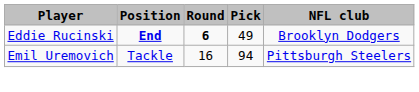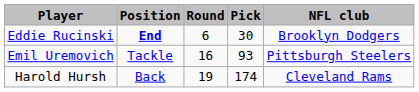 <table class="wikitable" style="text-align:center;">
 <tr style="background:#C0C0C0;">
 <td><strong>Player</strong></td>
 <td><strong>Position</strong></td>
 <td><strong>Round</strong></td>
 <td><strong>Pick</strong></td>
 <td><strong>NFL club</strong></td>
 </tr>
 <tr align="center" bgcolor="">
 <td><a href='#'>Eddie Rucinski</a></td>
 <td><strong><a href='#'>End</a></strong></td>
-<td><strong>6</strong></td>
-<td>49</td>
+<td>6</td>
+<td>30</td>
 <td><a href='#'>Brooklyn Dodgers</a></td>
 </tr>
 <tr align="center" bgcolor="">
 <td><a href='#'>Emil Uremovich</a></td>
 <td><a href='#'>Tackle</a></td>
 <td>16</td>
-<td>94</td>
+<td>93</td>
 <td><a href='#'>Pittsburgh Steelers</a></td>
 </tr>
+<tr align="center" bgcolor="">
+<td>Harold Hursh</td>
+<td><a href='#'>Back</a></td>
+<td>19</td>
+<td>174</td>
+<td><a href='#'>Cleveland Rams</a></td>
+</tr>
 </table>
